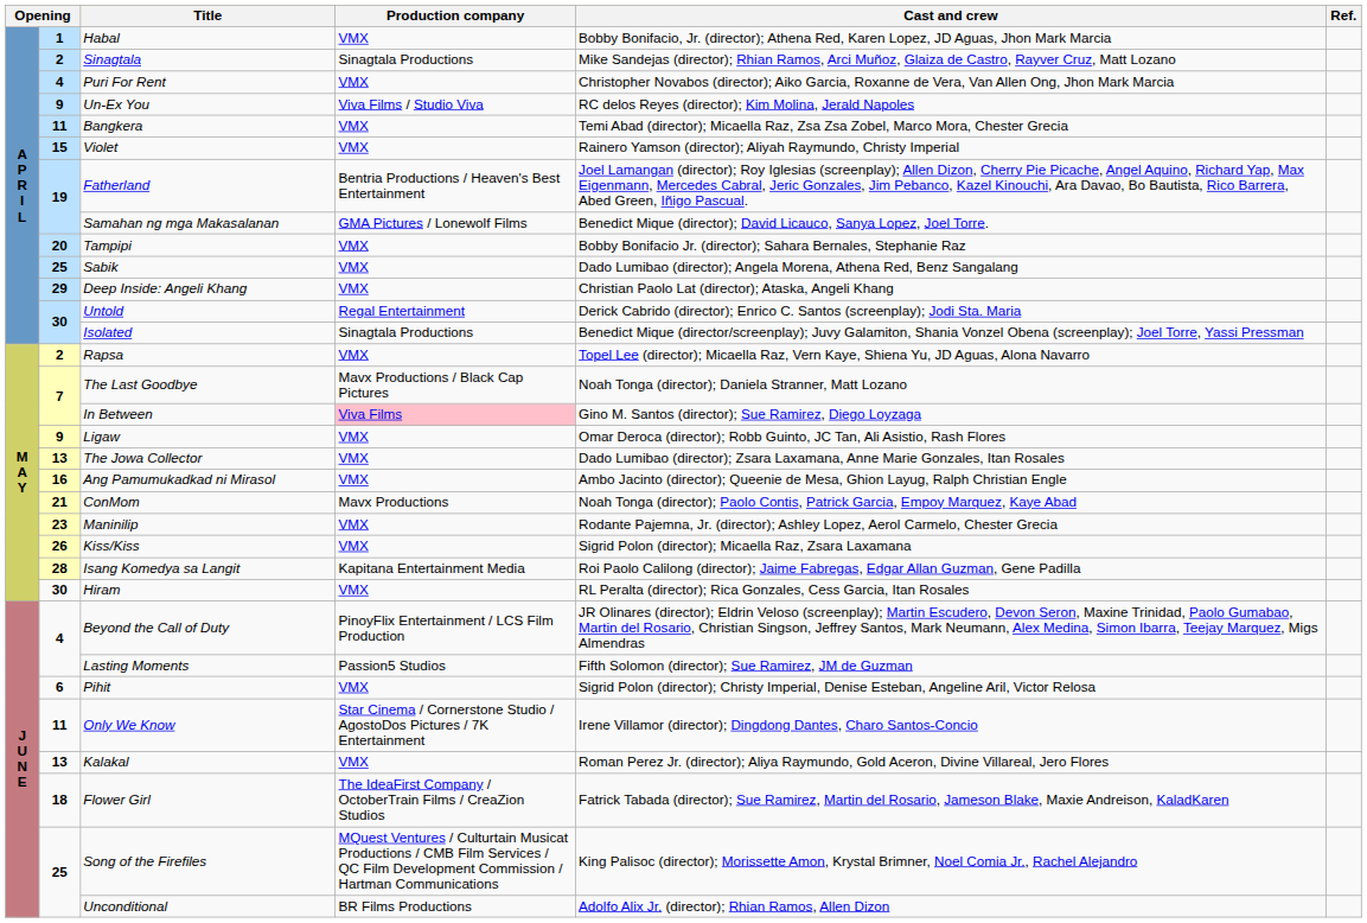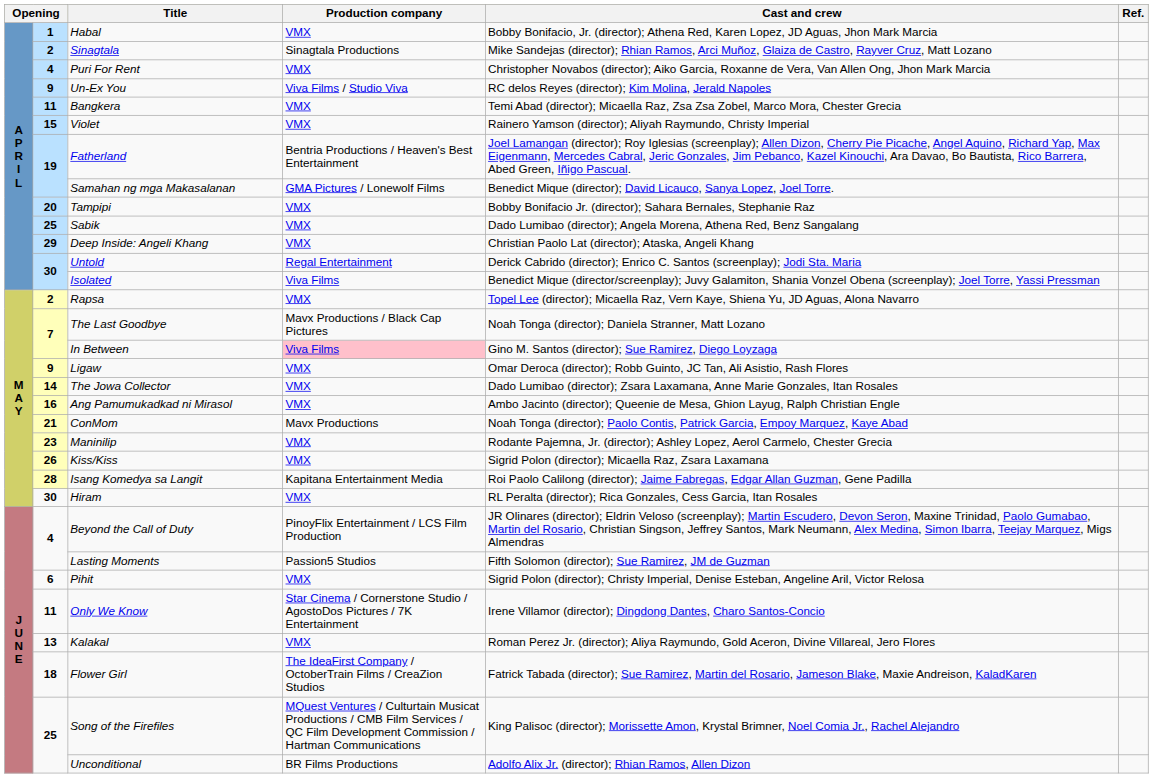 <table class="wikitable sortable">
 <tr style="background:#ffffba; text-align:center;">
 <th colspan="2" style="width:05%">Opening</th>
 <th style="width:17%">Title</th>
 <th style="width:16%">Production company</th>
 <th style="width:50%">Cast and crew</th>
 <th style="width:02%">Ref.</th>
 </tr>
 <tr>
 <th rowspan="13" style="text-align:center; background:#6698c6">A<br>P<br>R<br>I<br>L</th>
 <td style="text-align:center; background:#bae1ff"><strong>1</strong></td>
 <td><em>Habal</em></td>
 <td><a href='#'>VMX</a></td>
 <td>Bobby Bonifacio, Jr. (director); Athena Red, Karen Lopez, JD Aguas, Jhon Mark Marcia</td>
 <td></td>
 </tr>
 <tr>
 <td style="text-align:center; background:#bae1ff"><strong>2</strong></td>
 <td><em><a href='#'>Sinagtala</a></em></td>
 <td>Sinagtala Productions</td>
 <td>Mike Sandejas (director); <a href='#'>Rhian Ramos</a>, <a href='#'>Arci Muñoz</a>, <a href='#'>Glaiza de Castro</a>, <a href='#'>Rayver Cruz</a>, Matt Lozano</td>
 <td></td>
 </tr>
 <tr>
 <td style="text-align:center; background:#bae1ff"><strong>4</strong></td>
 <td><em>Puri For Rent</em></td>
 <td><a href='#'>VMX</a></td>
 <td>Christopher Novabos (director); Aiko Garcia, Roxanne de Vera, Van Allen Ong, Jhon Mark Marcia</td>
 <td></td>
 </tr>
 <tr>
 <td style="text-align:center; background:#bae1ff"><strong>9</strong></td>
 <td><em>Un-Ex You</em></td>
 <td><a href='#'>Viva Films</a> / <a href='#'>Studio Viva</a></td>
 <td>RC delos Reyes (director); <a href='#'>Kim Molina</a>, <a href='#'>Jerald Napoles</a></td>
 <td></td>
 </tr>
 <tr>
 <td style="text-align:center; background:#bae1ff"><strong>11</strong></td>
 <td><em>Bangkera</em></td>
 <td><a href='#'>VMX</a></td>
 <td>Temi Abad (director); Micaella Raz, Zsa Zsa Zobel, Marco Mora, Chester Grecia</td>
 <td></td>
 </tr>
 <tr>
 <td style="text-align:center; background:#bae1ff"><strong>15</strong></td>
 <td><em>Violet</em></td>
 <td><a href='#'>VMX</a></td>
 <td>Rainero Yamson (director); Aliyah Raymundo, Christy Imperial</td>
 <td></td>
 </tr>
 <tr>
 <td rowspan="2" style="text-align:center; background:#bae1ff"><strong>19</strong></td>
 <td><em><a href='#'>Fatherland</a></em></td>
 <td>Bentria Productions / Heaven's Best Entertainment</td>
 <td><a href='#'>Joel Lamangan</a> (director); Roy Iglesias (screenplay); <a href='#'>Allen Dizon</a>, <a href='#'>Cherry Pie Picache</a>, <a href='#'>Angel Aquino</a>, <a href='#'>Richard Yap</a>, <a href='#'>Max Eigenmann</a>, <a href='#'>Mercedes Cabral</a>, <a href='#'>Jeric Gonzales</a>, <a href='#'>Jim Pebanco</a>, <a href='#'>Kazel Kinouchi</a>, Ara Davao, Bo Bautista, <a href='#'>Rico Barrera</a>, Abed Green, <a href='#'>Iñigo Pascual</a>.</td>
 <td></td>
 </tr>
 <tr>
 <td><em>Samahan ng mga Makasalanan</em></td>
 <td><a href='#'>GMA Pictures</a> / Lonewolf Films</td>
 <td>Benedict Mique (director); <a href='#'>David Licauco</a>, <a href='#'>Sanya Lopez</a>, <a href='#'>Joel Torre</a>.</td>
 <td></td>
 </tr>
 <tr>
 <td style="text-align:center; background:#bae1ff"><strong>20</strong></td>
 <td><em>Tampipi</em></td>
 <td><a href='#'>VMX</a></td>
 <td>Bobby Bonifacio Jr. (director); Sahara Bernales, Stephanie Raz</td>
 <td></td>
 </tr>
 <tr>
 <td style="text-align:center; background:#bae1ff"><strong>25</strong></td>
 <td><em>Sabik</em></td>
 <td><a href='#'>VMX</a></td>
 <td>Dado  Lumibao (director); Angela Morena, Athena Red, Benz Sangalang</td>
 <td></td>
 </tr>
 <tr>
 <td style="text-align:center; background:#bae1ff"><strong>29</strong></td>
 <td><em>Deep Inside: Angeli Khang</em></td>
 <td><a href='#'>VMX</a></td>
 <td>Christian Paolo Lat (director); Ataska, Angeli Khang</td>
 <td></td>
 </tr>
 <tr>
 <td rowspan="2" style="text-align:center; background:#bae1ff"><strong>30</strong></td>
 <td><em><a href='#'>Untold</a></em></td>
 <td><a href='#'>Regal Entertainment</a></td>
 <td>Derick Cabrido (director); Enrico C. Santos (screenplay); <a href='#'>Jodi Sta. Maria</a></td>
 <td></td>
 </tr>
 <tr>
 <td><em><a href='#'>Isolated</a></em></td>
-<td>Sinagtala Productions</td>
+<td><a href='#'>Viva Films</a></td>
 <td>Benedict Mique (director/screenplay); Juvy Galamiton, Shania Vonzel Obena (screenplay); <a href='#'>Joel Torre</a>, <a href='#'>Yassi Pressman</a></td>
 <td></td>
 </tr>
 <tr>
 <th rowspan="11" style="text-align:center; background:#d0d069">M<br>A<br>Y</th>
 <td style="text-align:center; background:#ffffba"><strong>2</strong></td>
 <td><em>Rapsa</em></td>
 <td><a href='#'>VMX</a></td>
 <td><a href='#'>Topel Lee</a> (director); Micaella Raz, Vern Kaye, Shiena Yu, JD Aguas, Alona Navarro</td>
 <td></td>
 </tr>
 <tr>
 <td rowspan="2" style="text-align:center; background:#ffffba"><strong>7</strong></td>
 <td><em>The Last Goodbye</em></td>
 <td>Mavx Productions / Black Cap Pictures</td>
 <td>Noah Tonga (director); Daniela Stranner, Matt Lozano</td>
 <td></td>
 </tr>
 <tr>
 <td><em>In Between</em></td>
 <td style="background: pink;"><a href='#'>Viva Films</a></td>
 <td>Gino M. Santos (director); <a href='#'>Sue Ramirez</a>, <a href='#'>Diego Loyzaga</a></td>
 <td></td>
 </tr>
 <tr>
 <td style="text-align:center; background:#ffffba"><strong>9</strong></td>
 <td><em>Ligaw</em></td>
 <td><a href='#'>VMX</a></td>
 <td>Omar Deroca (director); Robb Guinto, JC Tan, Ali Asistio, Rash Flores</td>
 <td></td>
 </tr>
 <tr>
-<td style="text-align:center; background:#ffffba"><strong>13</strong></td>
+<td style="text-align:center; background:#ffffba"><strong>14</strong></td>
 <td><em>The Jowa Collector</em></td>
 <td><a href='#'>VMX</a></td>
 <td>Dado Lumibao (director); Zsara Laxamana, Anne Marie Gonzales, Itan Rosales</td>
 <td></td>
 </tr>
 <tr>
 <td style="text-align:center; background:#ffffba"><strong>16</strong></td>
 <td><em>Ang Pamumukadkad ni Mirasol</em></td>
 <td><a href='#'>VMX</a></td>
 <td>Ambo Jacinto (director); Queenie de Mesa, Ghion Layug, Ralph Christian Engle</td>
 <td></td>
 </tr>
 <tr>
 <td style="text-align:center; background:#ffffba"><strong>21</strong></td>
 <td><em>ConMom</em></td>
 <td>Mavx Productions</td>
 <td>Noah Tonga (director); <a href='#'>Paolo Contis</a>, <a href='#'>Patrick Garcia</a>, <a href='#'>Empoy Marquez</a>, <a href='#'>Kaye Abad</a></td>
 <td></td>
 </tr>
 <tr>
 <td style="text-align:center; background:#ffffba"><strong>23</strong></td>
 <td><em>Maninilip</em></td>
 <td><a href='#'>VMX</a></td>
 <td>Rodante Pajemna, Jr. (director); Ashley Lopez, Aerol Carmelo, Chester Grecia</td>
 <td></td>
 </tr>
 <tr>
 <td style="text-align:center; background:#ffffba"><strong>26</strong></td>
 <td><em>Kiss/Kiss</em></td>
 <td><a href='#'>VMX</a></td>
 <td>Sigrid Polon (director); Micaella Raz, Zsara Laxamana</td>
 <td></td>
 </tr>
 <tr>
 <td style="text-align: center; background:#ffffba"><strong>28</strong></td>
 <td><em>Isang Komedya sa Langit</em></td>
 <td>Kapitana Entertainment Media</td>
 <td>Roi Paolo Calilong (director); <a href='#'>Jaime Fabregas</a>, <a href='#'>Edgar Allan Guzman</a>, Gene Padilla</td>
 <td></td>
 </tr>
 <tr>
 <td style="text-align:center; background:"><strong>30</strong></td>
 <td><em>Hiram</em></td>
 <td><a href='#'>VMX</a></td>
 <td>RL Peralta (director); Rica Gonzales, Cess Garcia, Itan Rosales</td>
 <td></td>
 </tr>
 <tr>
 <th rowspan="8" style="text-align:center; background:#c47a81">J<br>U<br>N<br>E</th>
 <td rowspan="2" style="text-align:center; background:"><strong>4</strong></td>
 <td><em>Beyond the Call of Duty</em></td>
 <td>PinoyFlix Entertainment / LCS Film Production</td>
 <td>JR Olinares (director); Eldrin Veloso (screenplay); <a href='#'>Martin Escudero</a>, <a href='#'>Devon Seron</a>, Maxine Trinidad, <a href='#'>Paolo Gumabao</a>, <a href='#'>Martin del Rosario</a>, Christian Singson, Jeffrey Santos, Mark Neumann, <a href='#'>Alex Medina</a>, <a href='#'>Simon Ibarra</a>, <a href='#'>Teejay Marquez</a>, Migs Almendras</td>
 <td></td>
 </tr>
 <tr>
 <td><em>Lasting Moments</em></td>
 <td>Passion5 Studios</td>
 <td>Fifth Solomon (director); <a href='#'>Sue Ramirez</a>, <a href='#'>JM de Guzman</a></td>
 <td></td>
 </tr>
 <tr>
 <td style="text-align:center; background:"><strong>6</strong></td>
 <td><em>Pihit</em></td>
 <td><a href='#'>VMX</a></td>
 <td>Sigrid Polon (director); Christy Imperial, Denise Esteban, Angeline Aril, Victor Relosa</td>
 <td></td>
 </tr>
 <tr>
 <td style="text-align:center; background:"><strong>11</strong></td>
 <td><em><a href='#'>Only We Know</a></em></td>
 <td><a href='#'>Star Cinema</a> / Cornerstone Studio / AgostoDos Pictures / 7K Entertainment</td>
 <td>Irene Villamor (director); <a href='#'>Dingdong Dantes</a>, <a href='#'>Charo Santos-Concio</a></td>
 <td></td>
 </tr>
 <tr>
 <td style="text-align:center; background:"><strong>13</strong></td>
 <td><em>Kalakal</em></td>
 <td><a href='#'>VMX</a></td>
 <td>Roman Perez Jr. (director); Aliya Raymundo, Gold Aceron, Divine Villareal, Jero Flores</td>
 <td></td>
 </tr>
 <tr>
 <td style="text-align:center; background:"><strong>18</strong></td>
 <td><em>Flower Girl</em></td>
 <td><a href='#'>The IdeaFirst Company</a> / OctoberTrain Films / CreaZion Studios</td>
 <td>Fatrick Tabada (director); <a href='#'>Sue Ramirez</a>, <a href='#'>Martin del Rosario</a>, <a href='#'>Jameson Blake</a>, Maxie Andreison, <a href='#'>KaladKaren</a></td>
 <td></td>
 </tr>
 <tr>
 <td rowspan="2" style="text-align:center; background:"><strong>25</strong></td>
 <td><em>Song of the Firefiles</em></td>
 <td><a href='#'>MQuest Ventures</a> / Culturtain Musicat Productions / CMB Film Services / QC Film Development Commission / Hartman Communications</td>
 <td>King Palisoc (director); <a href='#'>Morissette Amon</a>, Krystal Brimner, <a href='#'>Noel Comia Jr.</a>, <a href='#'>Rachel Alejandro</a></td>
 <td></td>
 </tr>
 <tr>
 <td><em>Unconditional</em></td>
 <td>BR Films Productions</td>
 <td><a href='#'>Adolfo Alix Jr.</a> (director); <a href='#'>Rhian Ramos</a>, <a href='#'>Allen Dizon</a></td>
 <td></td>
 </tr>
 </table>
